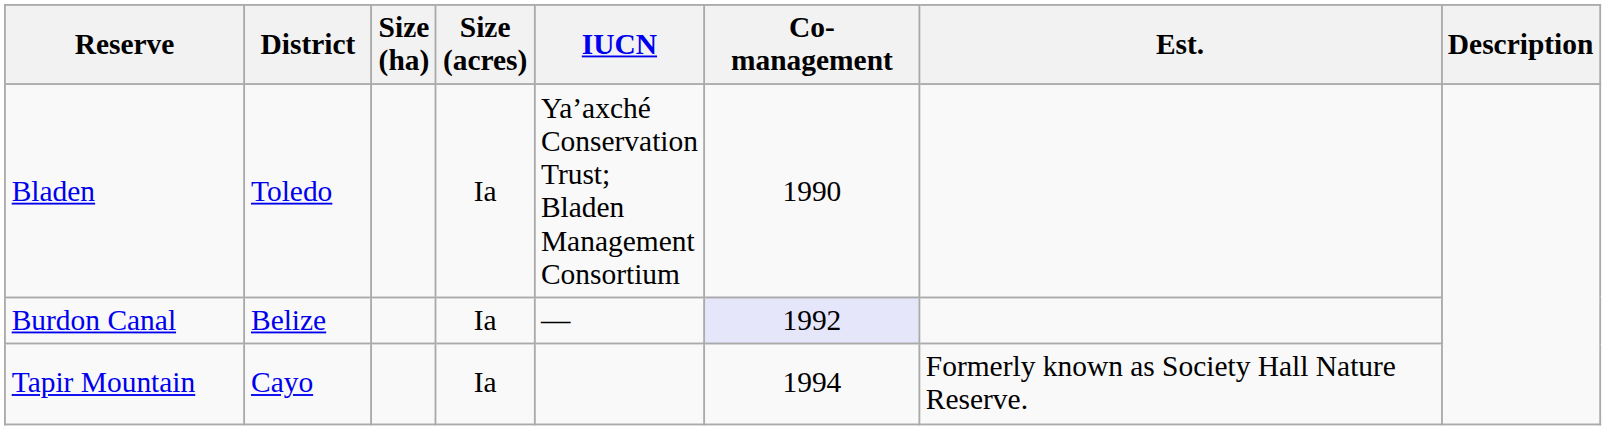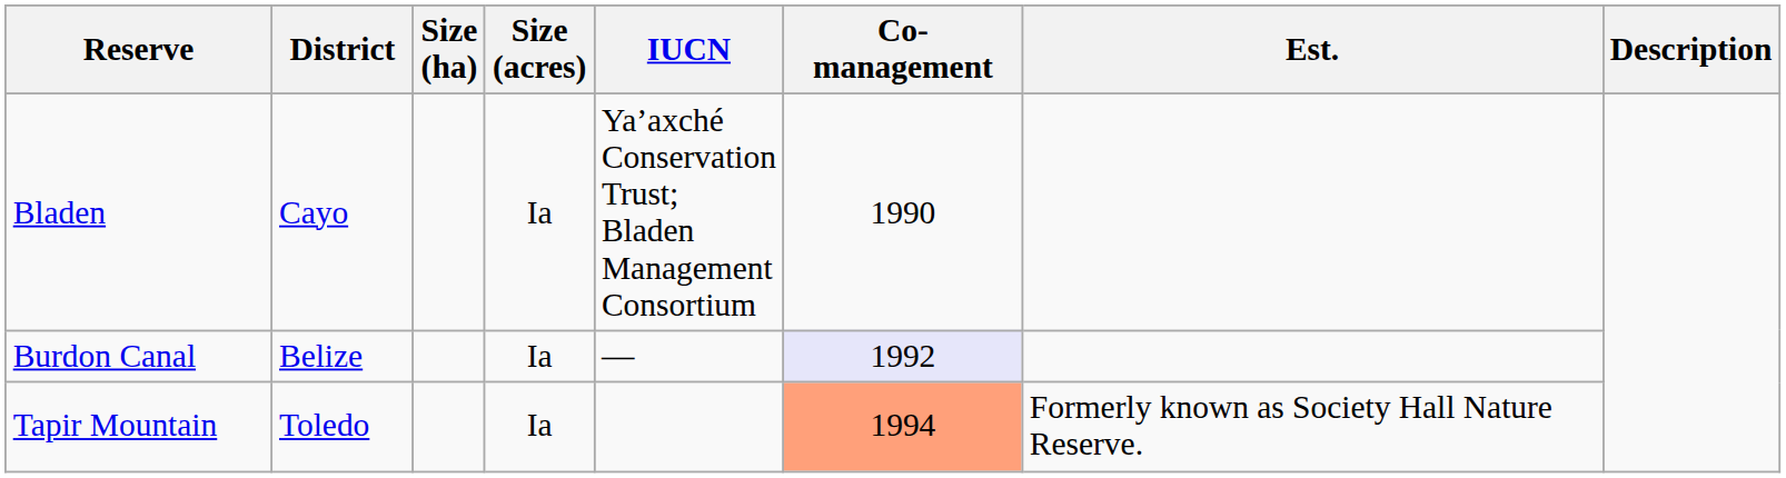 <table class="wikitable sortable sticky-header sort-under">
 <tr>
 <th width="15%">Reserve</th>
 <th width="8%">District</th>
 <th>Size<br>(ha)</th>
 <th>Size<br>(acres)</th>
 <th width="4%"><a href='#'>IUCN</a></th>
 <th>Co-management</th>
 <th>Est.</th>
 <th class="unsortable">Description</th>
 </tr>
 <tr>
 <td><a href='#'>Bladen</a></td>
-<td><a href='#'>Toledo</a></td>
+<td><a href='#'>Cayo</a></td>
 <td></td>
 <td align="center">Ia</td>
 <td>Ya’axché Conservation Trust; Bladen Management Consortium</td>
 <td align="center">1990</td>
 <td></td>
 </tr>
 <tr>
 <td><a href='#'>Burdon Canal</a></td>
 <td><a href='#'>Belize</a></td>
 <td></td>
 <td align="center">Ia</td>
 <td>— </td>
 <td align="center" style="background: lavender;">1992</td>
 <td></td>
 </tr>
 <tr>
 <td><a href='#'>Tapir Mountain</a></td>
-<td><a href='#'>Cayo</a></td>
+<td><a href='#'>Toledo</a></td>
 <td></td>
 <td align="center">Ia</td>
 <td></td>
-<td align="center">1994</td>
+<td align="center" style="background: lightsalmon;">1994</td>
 <td>Formerly known as Society Hall Nature Reserve.</td>
 </tr>
 </table>
